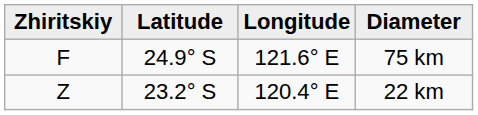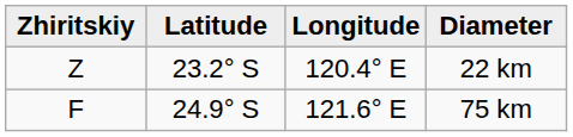 <table class="wikitable">
 <tr>
 <th width="25%" style="background:#eeeeee;">Zhiritskiy</th>
 <th width="25%" style="background:#eeeeee;">Latitude</th>
 <th width="25%" style="background:#eeeeee;">Longitude</th>
 <th width="25%" style="background:#eeeeee;">Diameter</th>
 </tr>
 <tr>
+<td align="center">Z</td>
+<td align="center">23.2° S</td>
+<td align="center">120.4° E</td>
+<td align="center">22 km</td>
+</tr>
+<tr>
 <td align="center">F</td>
 <td align="center">24.9° S</td>
 <td align="center">121.6° E</td>
 <td align="center">75 km</td>
 </tr>
-<tr>
-<td align="center">Z</td>
-<td align="center">23.2° S</td>
-<td align="center">120.4° E</td>
-<td align="center">22 km</td>
-</tr>
 </table>
